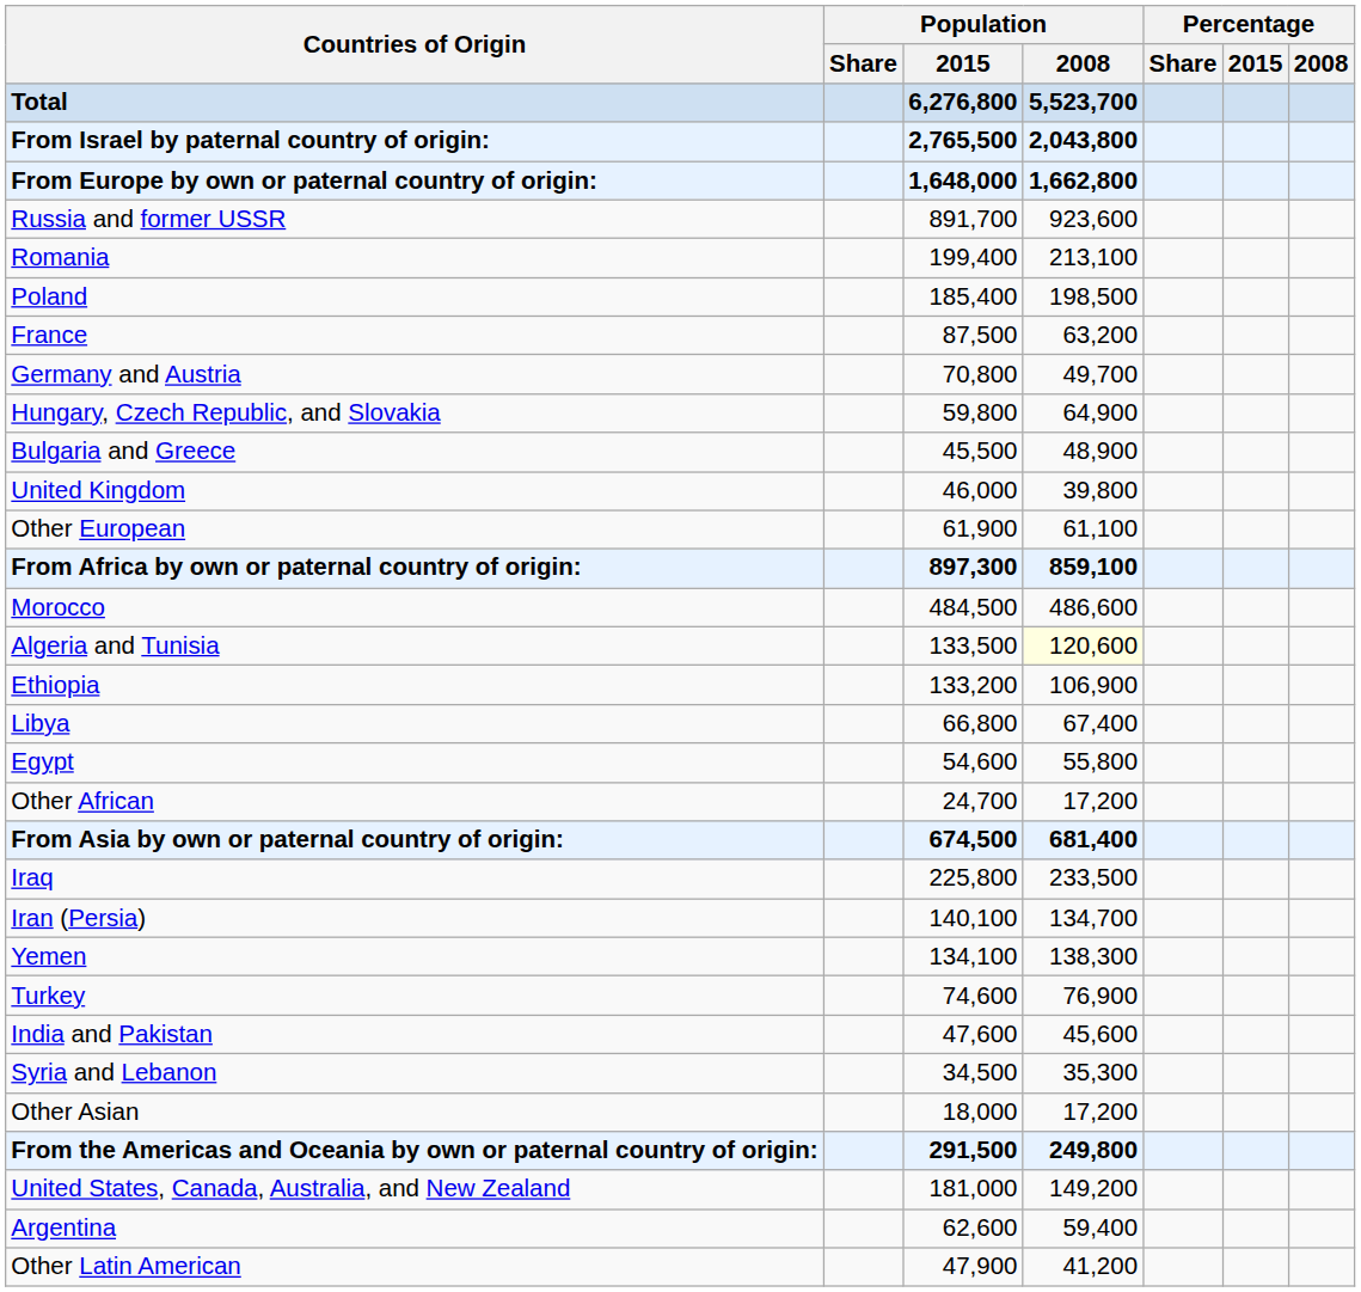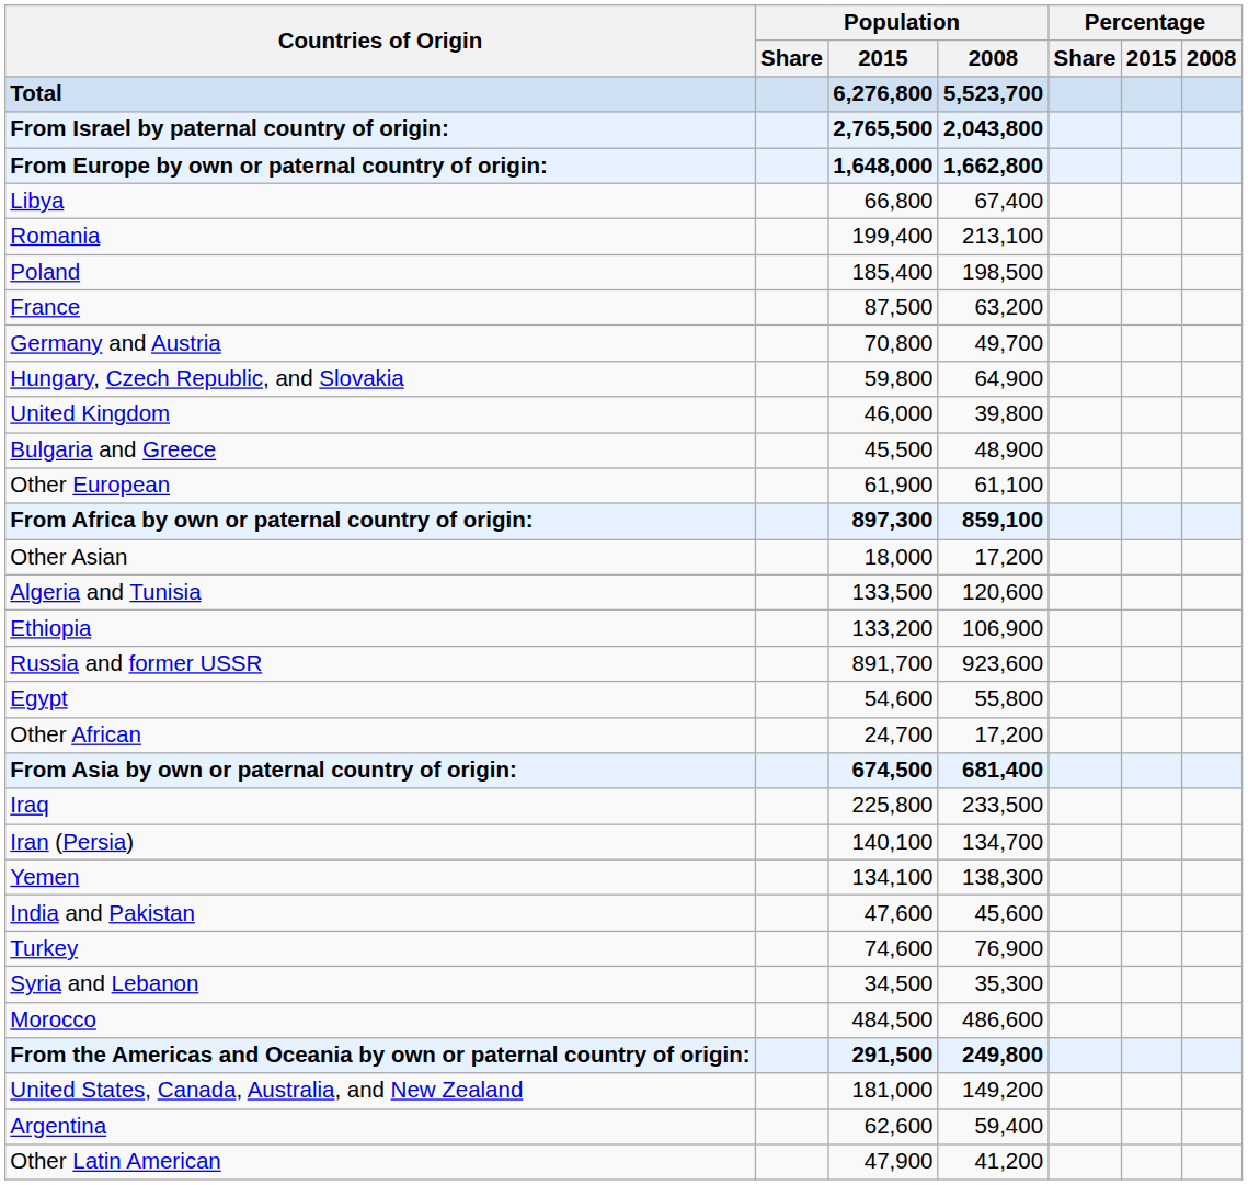 <table class="wikitable sortable">
 <tr>
 <th rowspan=2>Countries of Origin</th>
 <th colspan=3>Population</th>
 <th colspan=3>Percentage</th>
 </tr>
 <tr>
 <th>Share</th>
 <th>2015</th>
 <th>2008</th>
 <th>Share</th>
 <th>2015</th>
 <th>2008</th>
 </tr>
 <tr style="font-weight:bold; background-color:#CEE0F2;">
 <td>Total</td>
 <td></td>
 <td align=right>6,276,800</td>
 <td align=right>5,523,700</td>
 <td></td>
 <td></td>
 <td></td>
 </tr>
 <tr style="font-weight:bold; background-color:#E6F2FF;">
 <td>From Israel by paternal country of origin:</td>
 <td></td>
 <td align=right>2,765,500</td>
 <td align=right>2,043,800</td>
 <td></td>
 <td></td>
 <td></td>
 </tr>
 <tr style="font-weight:bold; background-color:#E6F2FF;">
 <td>From Europe by own or paternal country of origin:</td>
 <td></td>
 <td align=right>1,648,000</td>
 <td align=right>1,662,800</td>
 <td></td>
 <td></td>
 <td></td>
 </tr>
 <tr>
-<td><a href='#'>Russia</a> and <a href='#'>former USSR</a></td>
+<td><a href='#'>Libya</a></td>
 <td></td>
-<td align=right>891,700</td>
-<td align=right>923,600</td>
+<td align=right>66,800</td>
+<td align=right>67,400</td>
 <td></td>
 <td></td>
 <td></td>
 </tr>
 <tr>
 <td><a href='#'>Romania</a></td>
 <td></td>
 <td align=right>199,400</td>
 <td align=right>213,100</td>
 <td></td>
 <td></td>
 <td></td>
 </tr>
 <tr>
 <td><a href='#'>Poland</a></td>
 <td></td>
 <td align=right>185,400</td>
 <td align=right>198,500</td>
 <td></td>
 <td></td>
 <td></td>
 </tr>
 <tr>
 <td><a href='#'>France</a></td>
 <td></td>
 <td align=right>87,500</td>
 <td align=right>63,200</td>
 <td></td>
 <td></td>
 <td></td>
 </tr>
 <tr>
 <td><a href='#'>Germany</a> and <a href='#'>Austria</a></td>
 <td></td>
 <td align=right>70,800</td>
 <td align=right>49,700</td>
 <td></td>
 <td></td>
 <td></td>
 </tr>
 <tr>
 <td><a href='#'>Hungary</a>, <a href='#'>Czech Republic</a>, and <a href='#'>Slovakia</a></td>
 <td></td>
 <td align=right>59,800</td>
 <td align=right>64,900</td>
 <td></td>
 <td></td>
 <td></td>
 </tr>
 <tr>
-<td><a href='#'>Bulgaria</a> and <a href='#'>Greece</a></td>
+<td><a href='#'>United Kingdom</a></td>
 <td></td>
-<td align=right>45,500</td>
-<td align=right>48,900</td>
+<td align=right>46,000</td>
+<td align=right>39,800</td>
 <td></td>
 <td></td>
 <td></td>
 </tr>
 <tr>
-<td><a href='#'>United Kingdom</a></td>
+<td><a href='#'>Bulgaria</a> and <a href='#'>Greece</a></td>
 <td></td>
-<td align=right>46,000</td>
-<td align=right>39,800</td>
+<td align=right>45,500</td>
+<td align=right>48,900</td>
 <td></td>
 <td></td>
 <td></td>
 </tr>
 <tr>
 <td>Other <a href='#'>European</a></td>
 <td></td>
 <td align=right>61,900</td>
 <td align=right>61,100</td>
 <td></td>
 <td></td>
 <td></td>
 </tr>
 <tr style="font-weight:bold; background-color:#E6F2FF;">
 <td>From Africa by own or paternal country of origin:</td>
 <td></td>
 <td align=right>897,300</td>
 <td align=right>859,100</td>
 <td></td>
 <td></td>
 <td></td>
 </tr>
 <tr>
-<td><a href='#'>Morocco</a></td>
+<td>Other Asian</td>
 <td></td>
-<td align=right>484,500</td>
-<td align=right>486,600</td>
+<td align=right>18,000</td>
+<td align=right>17,200</td>
 <td></td>
 <td></td>
 <td></td>
 </tr>
 <tr>
 <td><a href='#'>Algeria</a> and <a href='#'>Tunisia</a></td>
 <td></td>
 <td align=right>133,500</td>
-<td align=right style="background: lightyellow;">120,600</td>
+<td align=right>120,600</td>
 <td></td>
 <td></td>
 <td></td>
 </tr>
 <tr>
 <td><a href='#'>Ethiopia</a></td>
 <td></td>
 <td align=right>133,200</td>
 <td align=right>106,900</td>
 <td></td>
 <td></td>
 <td></td>
 </tr>
 <tr>
-<td><a href='#'>Libya</a></td>
+<td><a href='#'>Russia</a> and <a href='#'>former USSR</a></td>
 <td></td>
-<td align=right>66,800</td>
-<td align=right>67,400</td>
+<td align=right>891,700</td>
+<td align=right>923,600</td>
 <td></td>
 <td></td>
 <td></td>
 </tr>
 <tr>
 <td><a href='#'>Egypt</a></td>
 <td></td>
 <td align=right>54,600</td>
 <td align=right>55,800</td>
 <td></td>
 <td></td>
 <td></td>
 </tr>
 <tr>
 <td>Other <a href='#'>African</a></td>
 <td></td>
 <td align=right>24,700</td>
 <td align=right>17,200</td>
 <td></td>
 <td></td>
 <td></td>
 </tr>
 <tr style="font-weight:bold; background-color:#E6F2FF;">
 <td>From Asia by own or paternal country of origin:</td>
 <td></td>
 <td align=right>674,500</td>
 <td align=right>681,400</td>
 <td></td>
 <td></td>
 <td></td>
 </tr>
 <tr>
 <td><a href='#'>Iraq</a></td>
 <td></td>
 <td align=right>225,800</td>
 <td align=right>233,500</td>
 <td></td>
 <td></td>
 <td></td>
 </tr>
 <tr>
 <td><a href='#'>Iran</a> (<a href='#'>Persia</a>)</td>
 <td></td>
 <td align=right>140,100</td>
 <td align=right>134,700</td>
 <td></td>
 <td></td>
 <td></td>
 </tr>
 <tr>
 <td><a href='#'>Yemen</a></td>
 <td></td>
 <td align=right>134,100</td>
 <td align=right>138,300</td>
 <td></td>
 <td></td>
 <td></td>
 </tr>
 <tr>
-<td><a href='#'>Turkey</a></td>
+<td><a href='#'>India</a> and <a href='#'>Pakistan</a></td>
 <td></td>
-<td align=right>74,600</td>
-<td align=right>76,900</td>
+<td align=right>47,600</td>
+<td align=right>45,600</td>
 <td></td>
 <td></td>
 <td></td>
 </tr>
 <tr>
-<td><a href='#'>India</a> and <a href='#'>Pakistan</a></td>
+<td><a href='#'>Turkey</a></td>
 <td></td>
-<td align=right>47,600</td>
-<td align=right>45,600</td>
+<td align=right>74,600</td>
+<td align=right>76,900</td>
 <td></td>
 <td></td>
 <td></td>
 </tr>
 <tr>
 <td><a href='#'>Syria</a> and <a href='#'>Lebanon</a></td>
 <td></td>
 <td align=right>34,500</td>
 <td align=right>35,300</td>
 <td></td>
 <td></td>
 <td></td>
 </tr>
 <tr>
-<td>Other Asian</td>
+<td><a href='#'>Morocco</a></td>
 <td></td>
-<td align=right>18,000</td>
-<td align=right>17,200</td>
+<td align=right>484,500</td>
+<td align=right>486,600</td>
 <td></td>
 <td></td>
 <td></td>
 </tr>
 <tr style="font-weight:bold; background-color:#E6F2FF;">
 <td>From the Americas and Oceania by own or paternal country of origin:</td>
 <td></td>
 <td align=right>291,500</td>
 <td align=right>249,800</td>
 <td></td>
 <td></td>
 <td></td>
 </tr>
 <tr>
 <td><a href='#'>United States</a>, <a href='#'>Canada</a>, <a href='#'>Australia</a>, and <a href='#'>New Zealand</a></td>
 <td></td>
 <td align=right>181,000</td>
 <td align=right>149,200</td>
 <td></td>
 <td></td>
 <td></td>
 </tr>
 <tr>
 <td><a href='#'>Argentina</a></td>
 <td></td>
 <td align=right>62,600</td>
 <td align=right>59,400</td>
 <td></td>
 <td></td>
 <td></td>
 </tr>
 <tr>
 <td>Other <a href='#'>Latin American</a></td>
 <td></td>
 <td align=right>47,900</td>
 <td align=right>41,200</td>
 <td></td>
 <td></td>
 <td></td>
 </tr>
 </table>
